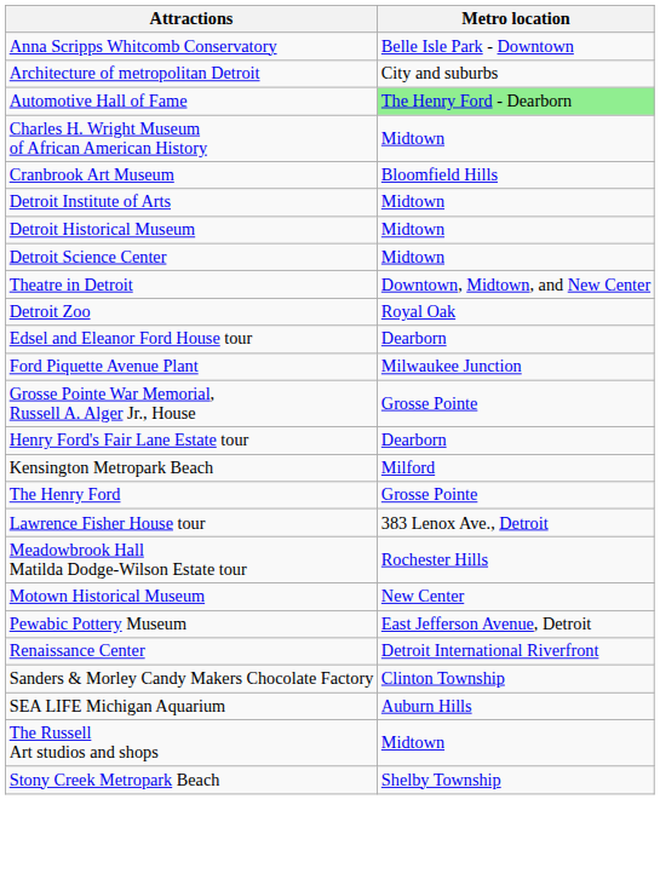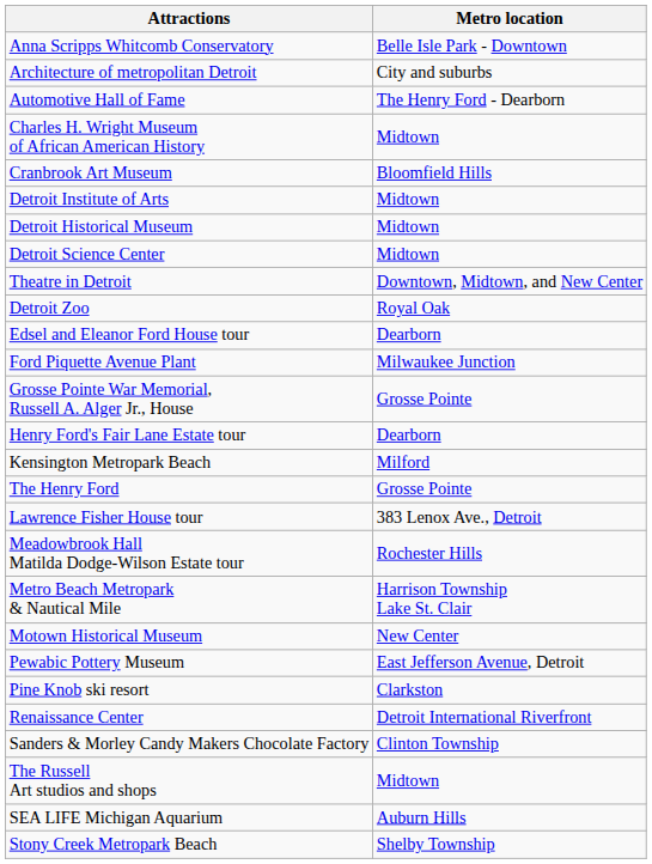 <table class="wikitable sortable">
 <tr>
 <th>Attractions</th>
 <th>Metro location</th>
 </tr>
 <tr>
 <td><a href='#'>Anna Scripps Whitcomb Conservatory</a></td>
 <td><a href='#'>Belle Isle Park</a> - <a href='#'>Downtown</a></td>
 </tr>
 <tr>
 <td><a href='#'>Architecture of metropolitan Detroit</a></td>
 <td>City and suburbs</td>
 </tr>
 <tr>
 <td><a href='#'>Automotive Hall of Fame</a></td>
-<td style="background: lightgreen;"><a href='#'>The Henry Ford</a> - Dearborn</td>
+<td><a href='#'>The Henry Ford</a> - Dearborn</td>
 </tr>
 <tr>
 <td><a href='#'>Charles H. Wright Museum<br>of African American History</a></td>
 <td><a href='#'>Midtown</a></td>
 </tr>
 <tr>
 <td><a href='#'>Cranbrook Art Museum</a><br></td>
 <td><a href='#'>Bloomfield Hills</a></td>
 </tr>
 <tr>
 <td><a href='#'>Detroit Institute of Arts</a></td>
 <td><a href='#'>Midtown</a></td>
 </tr>
 <tr>
 <td><a href='#'>Detroit Historical Museum</a></td>
 <td><a href='#'>Midtown</a></td>
 </tr>
 <tr>
 <td><a href='#'>Detroit Science Center</a></td>
 <td><a href='#'>Midtown</a></td>
 </tr>
 <tr>
 <td><a href='#'>Theatre in Detroit</a></td>
 <td><a href='#'>Downtown</a>, <a href='#'>Midtown</a>, and <a href='#'>New Center</a></td>
 </tr>
 <tr>
 <td><a href='#'>Detroit Zoo</a></td>
 <td><a href='#'>Royal Oak</a></td>
 </tr>
 <tr>
 <td><a href='#'>Edsel and Eleanor Ford House</a> tour</td>
 <td><a href='#'>Dearborn</a></td>
 </tr>
 <tr>
 <td><a href='#'>Ford Piquette Avenue Plant</a></td>
 <td><a href='#'>Milwaukee Junction</a></td>
 </tr>
 <tr>
 <td><a href='#'>Grosse Pointe War Memorial</a>,<br><a href='#'>Russell A. Alger</a> Jr., House</td>
 <td><a href='#'>Grosse Pointe</a></td>
 </tr>
 <tr>
 <td><a href='#'>Henry Ford's Fair Lane Estate</a> tour</td>
 <td><a href='#'>Dearborn</a></td>
 </tr>
 <tr>
 <td>Kensington Metropark Beach</td>
 <td><a href='#'>Milford</a></td>
 </tr>
 <tr>
 <td><a href='#'>The Henry Ford</a></td>
 <td><a href='#'>Grosse Pointe</a></td>
 </tr>
 <tr>
 <td><a href='#'>Lawrence Fisher House</a> tour</td>
 <td>383 Lenox Ave., <a href='#'>Detroit</a></td>
 </tr>
 <tr>
 <td><a href='#'>Meadowbrook Hall</a><br>Matilda Dodge-Wilson Estate tour</td>
 <td><a href='#'>Rochester Hills</a></td>
 </tr>
 <tr>
+<td><a href='#'>Metro Beach Metropark</a><br>& Nautical Mile</td>
+<td><a href='#'>Harrison Township</a><br><a href='#'>Lake St. Clair</a></td>
+</tr>
+<tr>
 <td><a href='#'>Motown Historical Museum</a></td>
 <td><a href='#'>New Center</a></td>
 </tr>
 <tr>
 <td><a href='#'>Pewabic Pottery</a> Museum</td>
 <td><a href='#'>East Jefferson Avenue</a>, Detroit</td>
+</tr>
+<tr>
+<td><a href='#'>Pine Knob</a> ski resort</td>
+<td><a href='#'>Clarkston</a></td>
 </tr>
 <tr>
 <td><a href='#'>Renaissance Center</a></td>
 <td><a href='#'>Detroit International Riverfront</a></td>
 </tr>
 <tr>
 <td>Sanders & Morley Candy Makers Chocolate Factory</td>
 <td><a href='#'>Clinton Township</a></td>
 </tr>
 <tr>
+<td><a href='#'>The Russell</a><br> Art studios and shops</td>
+<td><a href='#'>Midtown</a></td>
+</tr>
+<tr>
 <td>SEA LIFE Michigan Aquarium</td>
 <td><a href='#'>Auburn Hills</a></td>
-</tr>
-<tr>
-<td><a href='#'>The Russell</a><br> Art studios and shops</td>
-<td><a href='#'>Midtown</a></td>
 </tr>
 <tr>
 <td><a href='#'>Stony Creek Metropark</a> Beach</td>
 <td><a href='#'>Shelby Township</a></td>
 </tr>
 </table>
